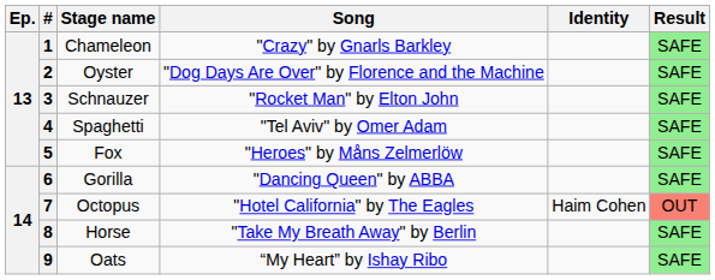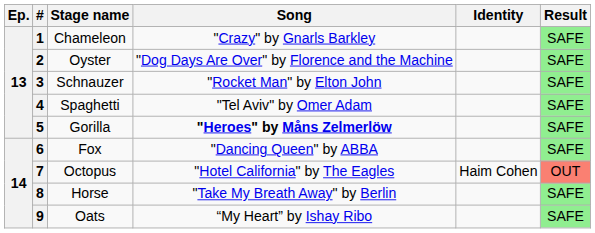 <table class="wikitable plainrowheaders" style="text-align: center;">
 <tr>
 <th>Ep.</th>
 <th>#</th>
 <th>Stage name</th>
 <th>Song</th>
 <th>Identity</th>
 <th>Result</th>
 </tr>
 <tr>
 <th rowspan="5">13</th>
 <th>1</th>
 <td>Chameleon</td>
 <td>"<a href='#'>Crazy</a>" by <a href='#'>Gnarls Barkley</a></td>
 <td></td>
 <td bgcolor="lightgreen">SAFE</td>
 </tr>
 <tr>
 <th>2</th>
 <td>Oyster</td>
 <td>"<a href='#'>Dog Days Are Over</a>" by <a href='#'>Florence and the Machine</a></td>
 <td></td>
 <td bgcolor="lightgreen">SAFE</td>
 </tr>
 <tr>
 <th>3</th>
 <td>Schnauzer</td>
 <td>"<a href='#'>Rocket Man</a>" by <a href='#'>Elton John</a></td>
 <td></td>
 <td bgcolor="lightgreen">SAFE</td>
 </tr>
 <tr>
 <th>4</th>
 <td>Spaghetti</td>
 <td>"Tel Aviv" by <a href='#'>Omer Adam</a></td>
 <td></td>
 <td bgcolor="lightgreen">SAFE</td>
 </tr>
 <tr>
 <th>5</th>
-<td>Fox</td>
-<td>"<a href='#'>Heroes</a>" by <a href='#'>Måns Zelmerlöw</a></td>
+<td>Gorilla</td>
+<td><strong>"<a href='#'>Heroes</a>" by <a href='#'>Måns Zelmerlöw</a></strong></td>
 <td></td>
 <td bgcolor="lightgreen">SAFE</td>
 </tr>
 <tr>
 <th rowspan="4">14</th>
 <th>6</th>
-<td>Gorilla</td>
+<td>Fox</td>
 <td>"<a href='#'>Dancing Queen</a>" by <a href='#'>ABBA</a></td>
 <td></td>
 <td bgcolor="lightgreen">SAFE</td>
 </tr>
 <tr>
 <th>7</th>
 <td>Octopus</td>
 <td>"<a href='#'>Hotel California</a>" by <a href='#'>The Eagles</a></td>
 <td>Haim Cohen</td>
 <td bgcolor="salmon">OUT</td>
 </tr>
 <tr>
 <th>8</th>
 <td>Horse</td>
 <td>"<a href='#'>Take My Breath Away</a>" by <a href='#'>Berlin</a></td>
 <td></td>
 <td bgcolor="lightgreen">SAFE</td>
 </tr>
 <tr>
 <th>9</th>
 <td>Oats</td>
 <td>“My Heart” by <a href='#'>Ishay Ribo</a></td>
 <td></td>
 <td bgcolor="lightgreen">SAFE</td>
 </tr>
 </table>
